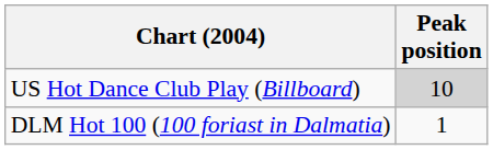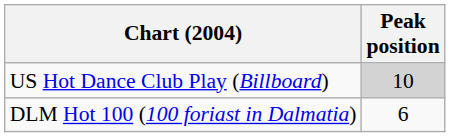 <table class="wikitable">
 <tr>
 <th>Chart (2004)</th>
 <th>Peak<br>position</th>
 </tr>
 <tr>
 <td>US <a href='#'>Hot Dance Club Play</a> (<em><a href='#'>Billboard</a></em>)</td>
 <td style="background: lightgrey; text-align:center;">10</td>
 </tr>
 <tr>
 <td>DLM <a href='#'>Hot 100</a> (<em><a href='#'>100 foriast in Dalmatia</a></em>)</td>
-<td style="text-align:center;">1</td>
+<td style="text-align:center;">6</td>
 </tr>
 </table>
